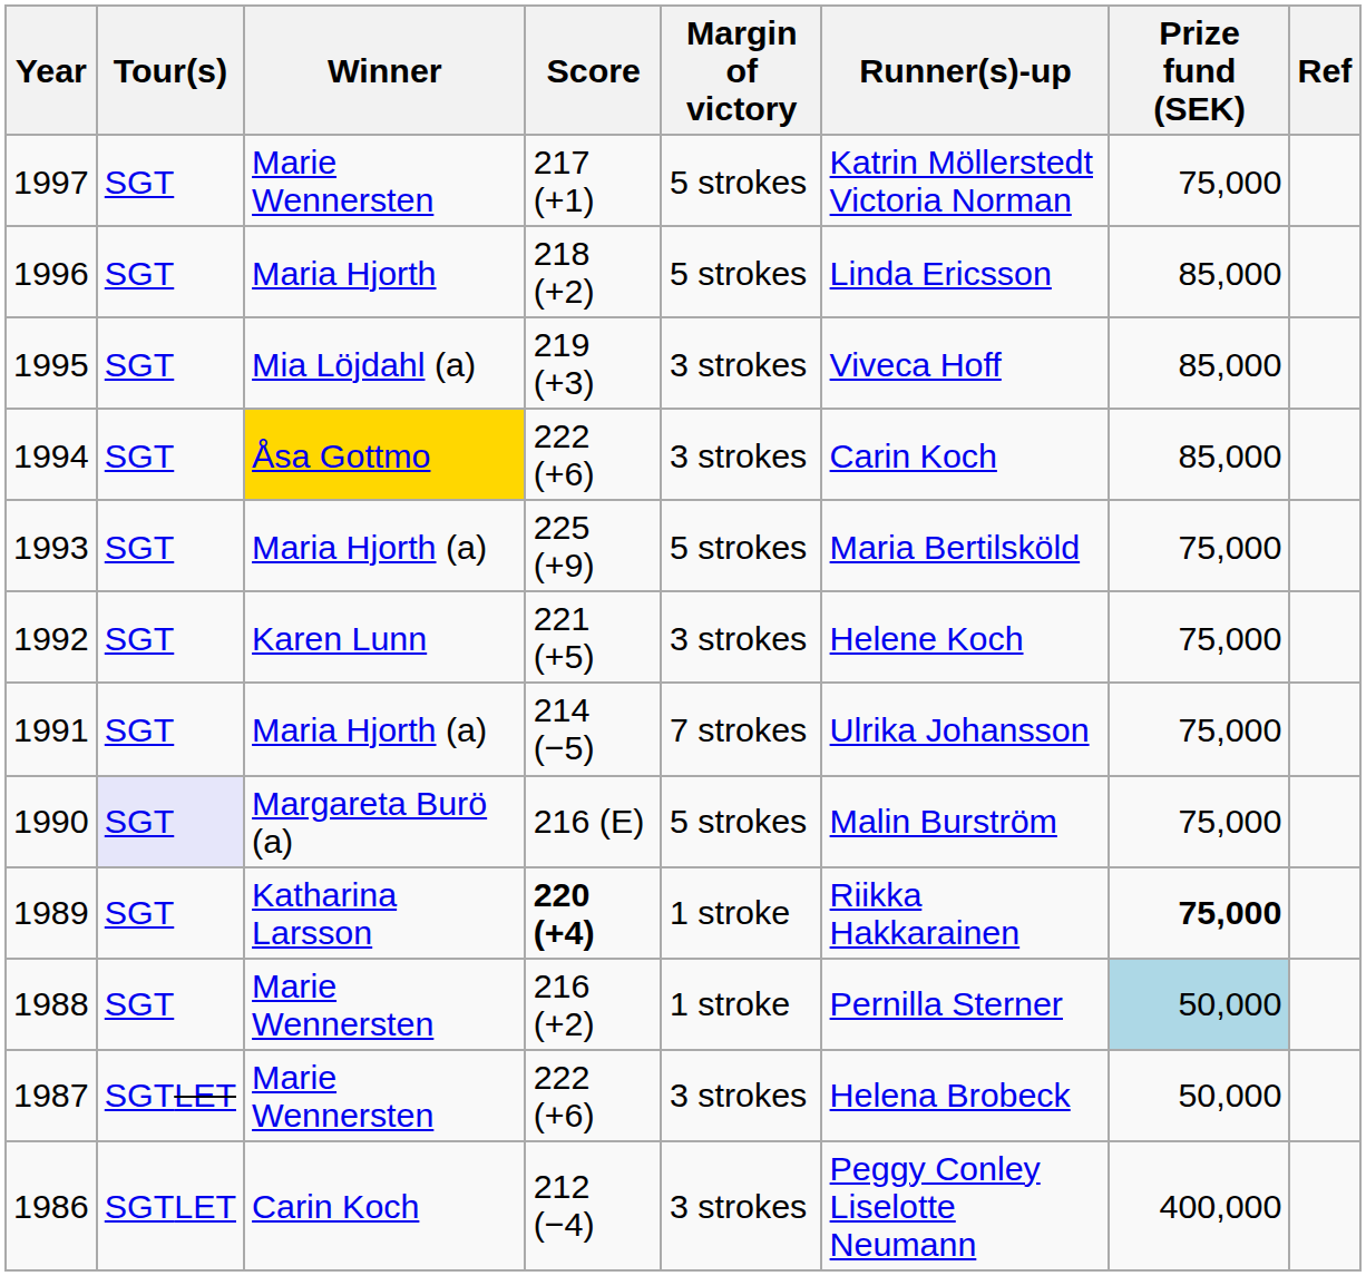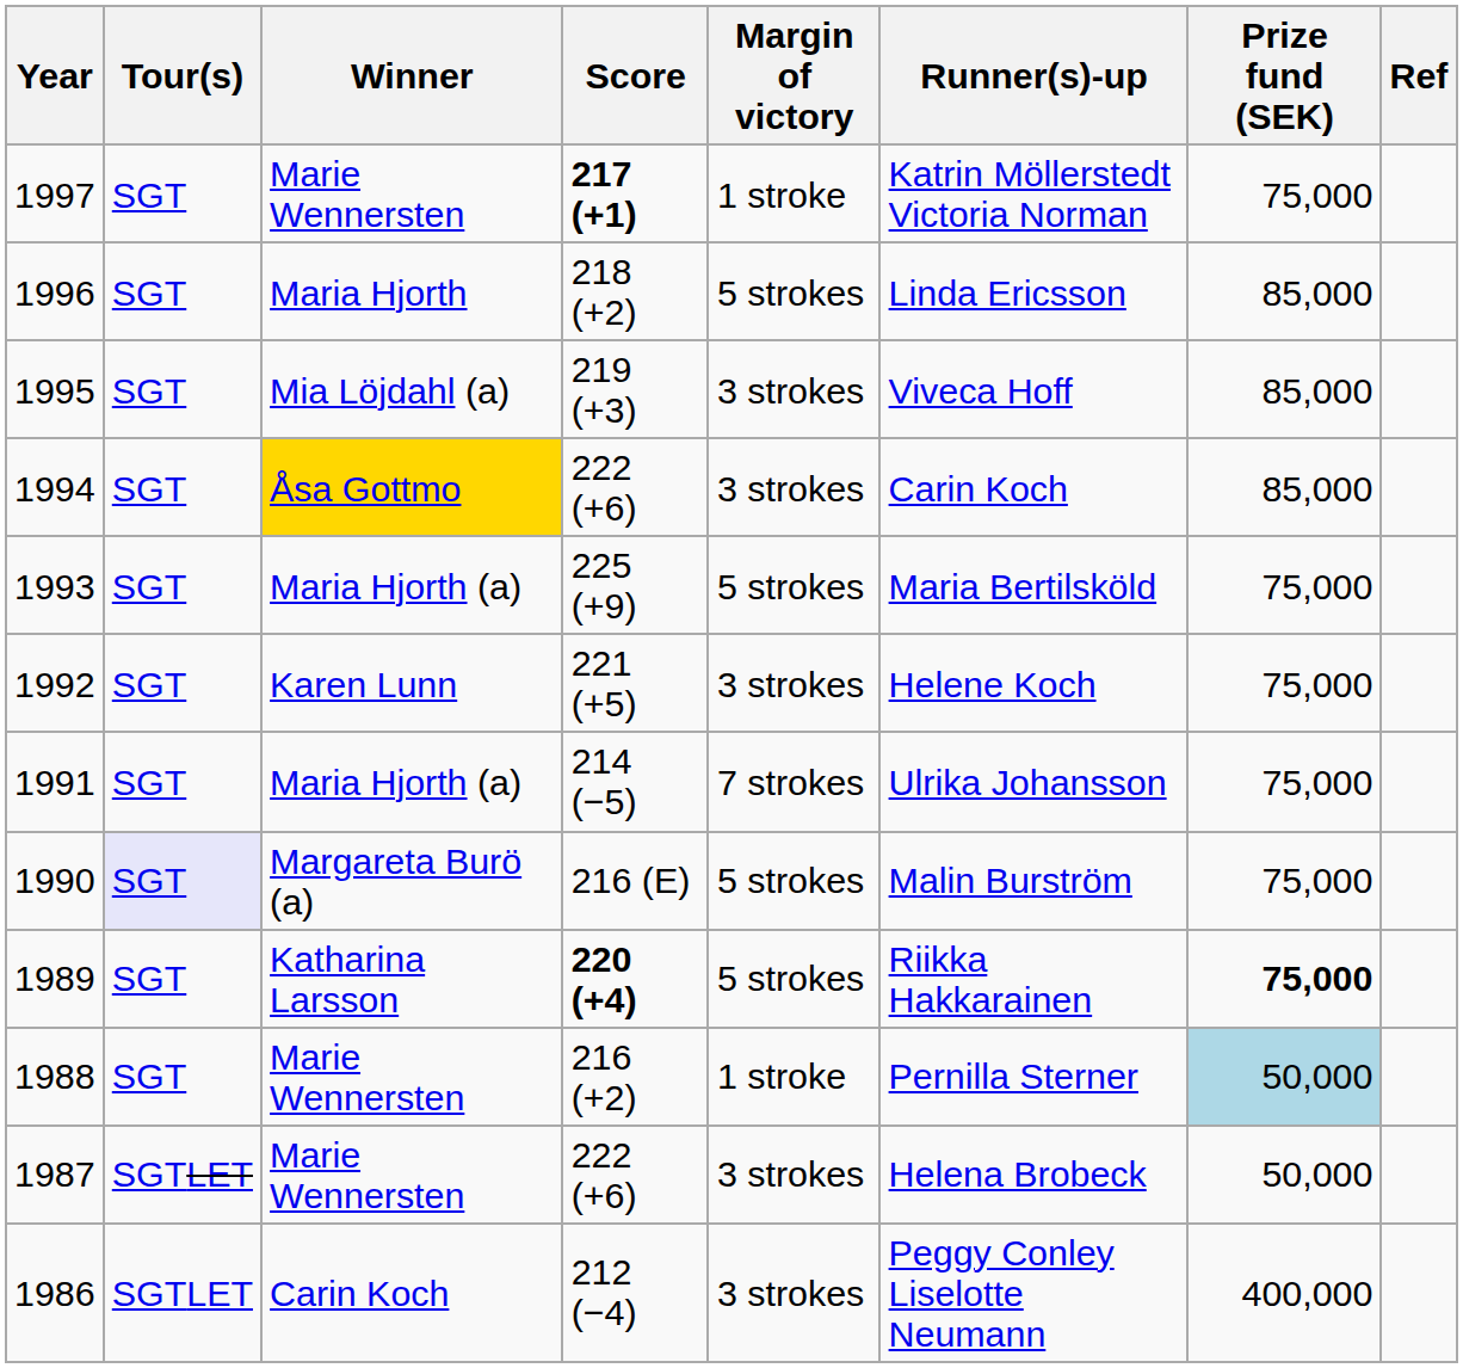 <table class=wikitable style="font-size:95%">
 <tr>
 <th>Year</th>
 <th>Tour(s)</th>
 <th>Winner</th>
 <th>Score</th>
 <th>Margin<br>of victory</th>
 <th>Runner(s)-up</th>
 <th>Prize<br>fund (SEK)</th>
 <th>Ref</th>
 </tr>
 <tr>
 <td>1997</td>
 <td><a href='#'>SGT</a></td>
 <td> <a href='#'>Marie Wennersten</a></td>
-<td align=left>217 (+1)</td>
-<td>5 strokes</td>
+<td align=left><strong>217 (+1)</strong></td>
+<td>1 stroke</td>
 <td> <a href='#'>Katrin Möllerstedt</a><br> <a href='#'>Victoria Norman</a></td>
 <td align=right>75,000</td>
 <td></td>
 </tr>
 <tr>
 <td>1996</td>
 <td><a href='#'>SGT</a></td>
 <td> <a href='#'>Maria Hjorth</a></td>
 <td align=left>218 (+2)</td>
 <td>5 strokes</td>
 <td> <a href='#'>Linda Ericsson</a></td>
 <td align=right>85,000</td>
 <td></td>
 </tr>
 <tr>
 <td>1995</td>
 <td><a href='#'>SGT</a></td>
 <td> <a href='#'>Mia Löjdahl</a> (a)</td>
 <td align=left>219 (+3)</td>
 <td>3 strokes</td>
 <td> <a href='#'>Viveca Hoff</a></td>
 <td align=right>85,000</td>
 <td></td>
 </tr>
 <tr>
 <td>1994</td>
 <td><a href='#'>SGT</a></td>
 <td style="background: gold;"> <a href='#'>Åsa Gottmo</a></td>
 <td align=left>222 (+6)</td>
 <td>3 strokes</td>
 <td> <a href='#'>Carin Koch</a></td>
 <td align=right>85,000</td>
 <td></td>
 </tr>
 <tr>
 <td>1993</td>
 <td><a href='#'>SGT</a></td>
 <td> <a href='#'>Maria Hjorth</a> (a)</td>
 <td align=left>225 (+9)</td>
 <td>5 strokes</td>
 <td> <a href='#'>Maria Bertilsköld</a></td>
 <td align=right>75,000</td>
 <td></td>
 </tr>
 <tr>
 <td>1992</td>
 <td><a href='#'>SGT</a></td>
 <td> <a href='#'>Karen Lunn</a></td>
 <td align=left>221 (+5)</td>
 <td>3 strokes</td>
 <td> <a href='#'>Helene Koch</a></td>
 <td align=right>75,000</td>
 <td></td>
 </tr>
 <tr>
 <td>1991</td>
 <td><a href='#'>SGT</a></td>
 <td> <a href='#'>Maria Hjorth</a> (a)</td>
 <td align=left>214 (−5)</td>
 <td>7 strokes</td>
 <td> <a href='#'>Ulrika Johansson</a></td>
 <td align=right>75,000</td>
 <td></td>
 </tr>
 <tr>
 <td>1990</td>
 <td style="background: lavender;"><a href='#'>SGT</a></td>
 <td> <a href='#'>Margareta Burö</a> (a)</td>
 <td align=left>216 (E)</td>
 <td>5 strokes</td>
 <td> <a href='#'>Malin Burström</a></td>
 <td align=right>75,000</td>
 <td></td>
 </tr>
 <tr>
 <td>1989</td>
 <td><a href='#'>SGT</a></td>
 <td> <a href='#'>Katharina Larsson</a></td>
 <td align=left><strong>220 (+4)</strong></td>
-<td>1 stroke</td>
+<td>5 strokes</td>
 <td> <a href='#'>Riikka Hakkarainen</a></td>
 <td align=right><strong>75,000</strong></td>
 <td></td>
 </tr>
 <tr>
 <td>1988</td>
 <td><a href='#'>SGT</a></td>
 <td> <a href='#'>Marie Wennersten</a></td>
 <td align=left>216 (+2)</td>
 <td>1 stroke</td>
 <td> <a href='#'>Pernilla Sterner</a></td>
 <td align=right style="background: lightblue;">50,000</td>
 <td></td>
 </tr>
 <tr>
 <td>1987</td>
 <td><a href='#'>SGT</a><s><a href='#'>LET</a></s></td>
 <td> <a href='#'>Marie Wennersten</a></td>
 <td align=left>222 (+6)</td>
 <td>3 strokes</td>
 <td> <a href='#'>Helena Brobeck</a></td>
 <td align=right>50,000</td>
 <td></td>
 </tr>
 <tr>
 <td>1986</td>
 <td><a href='#'>SGT</a><a href='#'>LET</a></td>
 <td> <a href='#'>Carin Koch</a></td>
 <td align=left>212 (−4)</td>
 <td>3 strokes</td>
 <td> <a href='#'>Peggy Conley</a><br> <a href='#'>Liselotte Neumann</a></td>
 <td align=right>400,000</td>
 <td></td>
 </tr>
 </table>
